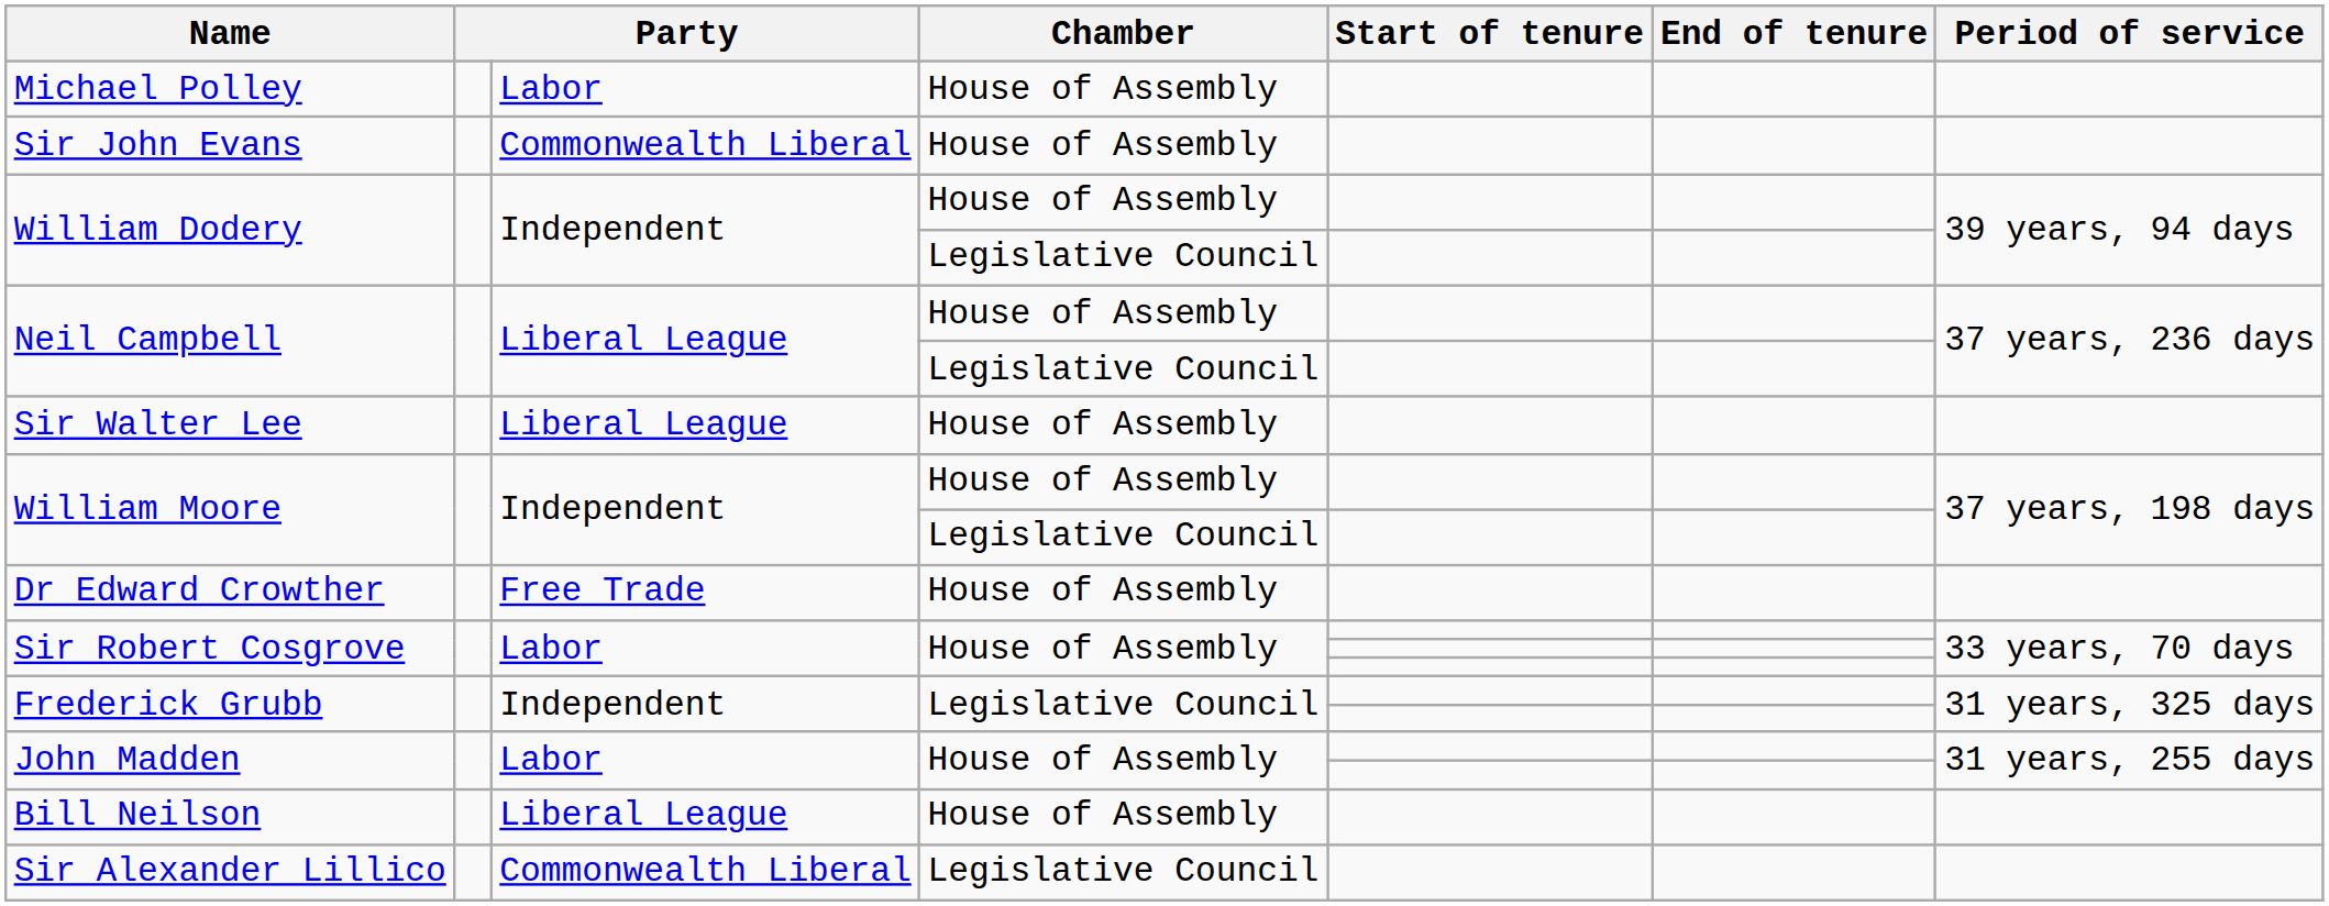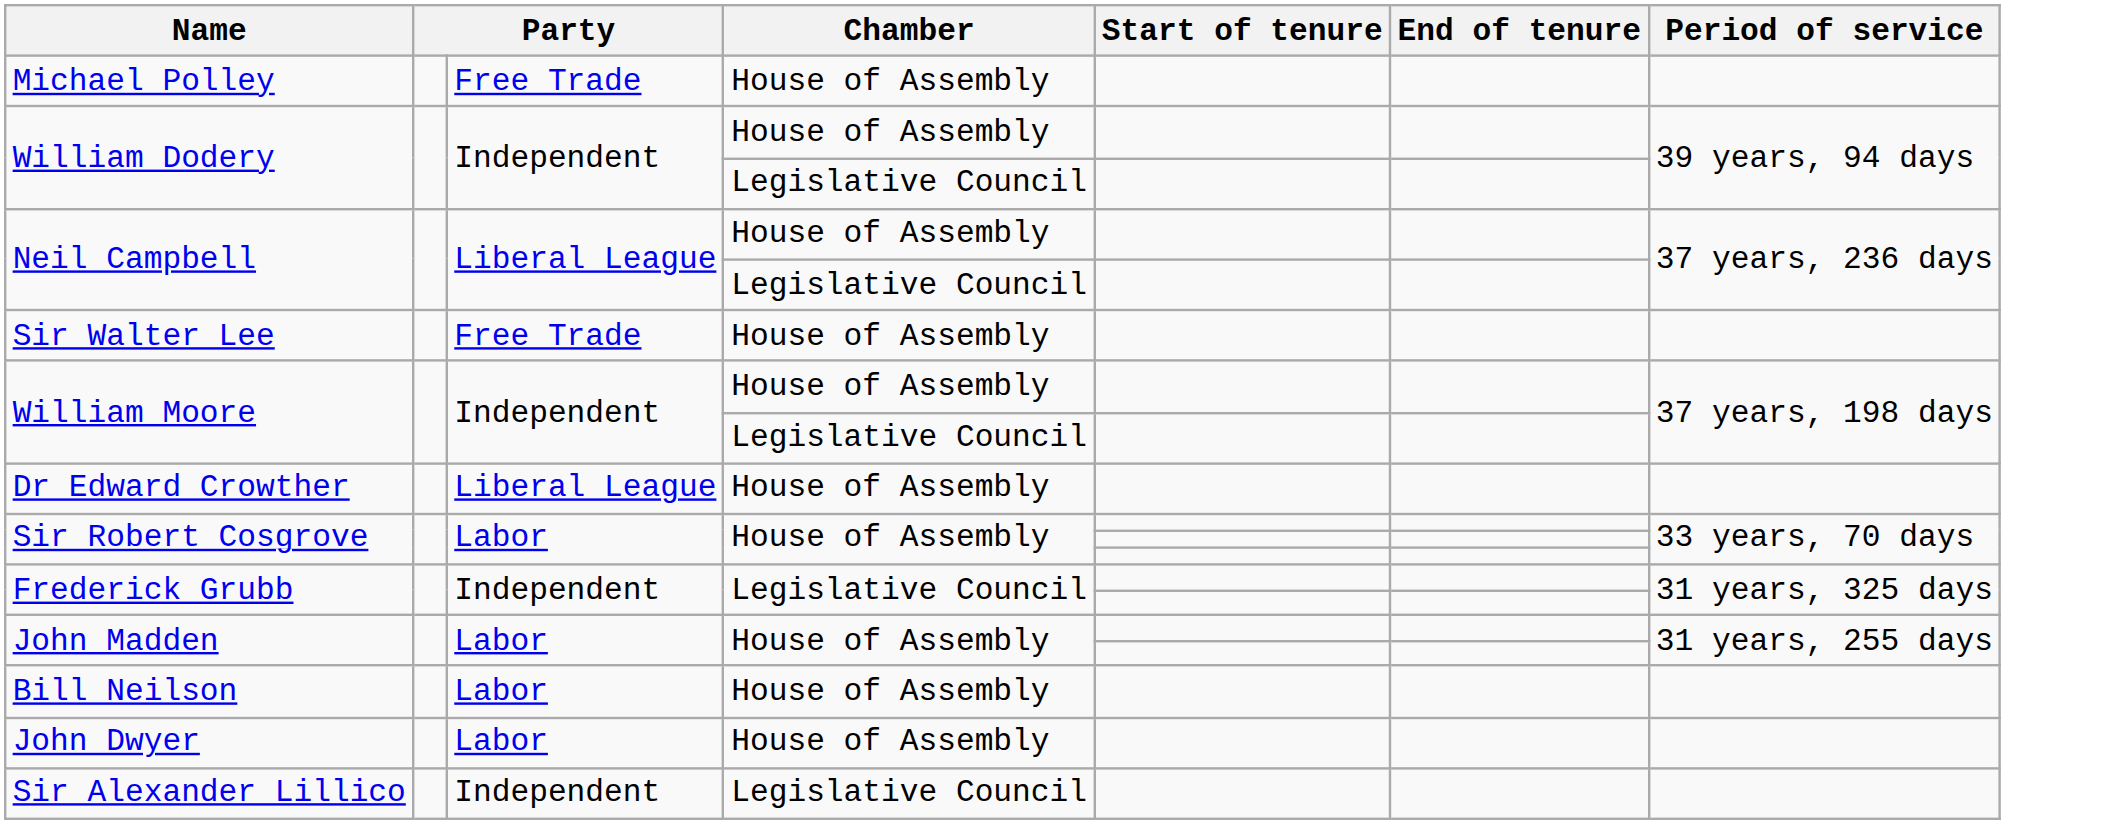 <table class="wikitable sortable" style="text-align: left">
 <tr>
 <th>Name</th>
 <th colspan=2>Party</th>
 <th>Chamber</th>
 <th>Start of tenure</th>
 <th>End of tenure</th>
 <th>Period of service</th>
 </tr>
 <tr>
 <td><a href='#'>Michael Polley</a></td>
 <td> </td>
-<td><a href='#'>Labor</a></td>
-<td>House of Assembly</td>
-<td></td>
-<td></td>
-<td></td>
-</tr>
-<tr>
-<td><a href='#'>Sir John Evans</a></td>
-<td> </td>
-<td><a href='#'>Commonwealth Liberal</a></td>
+<td><a href='#'>Free Trade</a></td>
 <td>House of Assembly</td>
 <td></td>
 <td></td>
 <td></td>
 </tr>
 <tr>
 <td rowspan="2"><a href='#'>William Dodery</a></td>
 <td rowspan="2" > </td>
 <td rowspan="2">Independent</td>
 <td>House of Assembly</td>
 <td></td>
 <td></td>
 <td rowspan="2">39 years, 94 days</td>
 </tr>
 <tr>
 <td>Legislative Council</td>
 <td></td>
 <td></td>
 </tr>
 <tr>
 <td rowspan="2"><a href='#'>Neil Campbell</a></td>
 <td rowspan="2" > </td>
 <td rowspan="2"><a href='#'>Liberal League</a></td>
 <td>House of Assembly</td>
 <td></td>
 <td></td>
 <td rowspan="2">37 years, 236 days</td>
 </tr>
 <tr>
 <td>Legislative Council</td>
 <td></td>
 <td></td>
 </tr>
 <tr>
 <td><a href='#'>Sir Walter Lee</a></td>
 <td> </td>
-<td><a href='#'>Liberal League</a></td>
+<td><a href='#'>Free Trade</a></td>
 <td>House of Assembly</td>
 <td></td>
 <td></td>
 <td></td>
 </tr>
 <tr>
 <td rowspan="2"><a href='#'>William Moore</a></td>
 <td rowspan="2" > </td>
 <td rowspan="2">Independent</td>
 <td>House of Assembly</td>
 <td></td>
 <td></td>
 <td rowspan="2">37 years, 198 days</td>
 </tr>
 <tr>
 <td>Legislative Council</td>
 <td></td>
 <td></td>
 </tr>
 <tr>
 <td><a href='#'>Dr Edward Crowther</a></td>
 <td> </td>
-<td><a href='#'>Free Trade</a></td>
+<td><a href='#'>Liberal League</a></td>
 <td>House of Assembly</td>
 <td></td>
 <td></td>
 <td></td>
 </tr>
 <tr>
 <td rowspan="3"><a href='#'>Sir Robert Cosgrove</a></td>
 <td rowspan="3" > </td>
 <td rowspan="3"><a href='#'>Labor</a></td>
 <td rowspan="3">House of Assembly</td>
 <td></td>
 <td></td>
 <td rowspan="3">33 years, 70 days</td>
 </tr>
 <tr>
 <td></td>
 <td></td>
 </tr>
 <tr>
 <td></td>
 <td></td>
 </tr>
 <tr>
 <td rowspan="2"><a href='#'>Frederick Grubb</a></td>
 <td rowspan="2" > </td>
 <td rowspan="2">Independent</td>
 <td rowspan="2">Legislative Council</td>
 <td></td>
 <td></td>
 <td rowspan="2">31 years, 325 days</td>
 </tr>
 <tr>
 <td></td>
 <td></td>
 </tr>
 <tr>
 <td rowspan="2"><a href='#'>John Madden</a></td>
 <td rowspan="2" > </td>
 <td rowspan="2"><a href='#'>Labor</a></td>
 <td rowspan="2">House of Assembly</td>
 <td></td>
 <td></td>
 <td rowspan="2">31 years, 255 days</td>
 </tr>
 <tr>
 <td></td>
 <td></td>
 </tr>
 <tr>
 <td><a href='#'>Bill Neilson</a></td>
 <td> </td>
-<td><a href='#'>Liberal League</a></td>
+<td><a href='#'>Labor</a></td>
+<td>House of Assembly</td>
+<td></td>
+<td></td>
+<td></td>
+</tr>
+<tr>
+<td><a href='#'>John Dwyer</a> </td>
+<td> </td>
+<td><a href='#'>Labor</a></td>
 <td>House of Assembly</td>
 <td></td>
 <td></td>
 <td></td>
 </tr>
 <tr>
 <td><a href='#'>Sir Alexander Lillico</a></td>
 <td> </td>
-<td><a href='#'>Commonwealth Liberal</a></td>
+<td>Independent</td>
 <td>Legislative Council</td>
 <td></td>
 <td></td>
 <td></td>
 </tr>
 </table>
